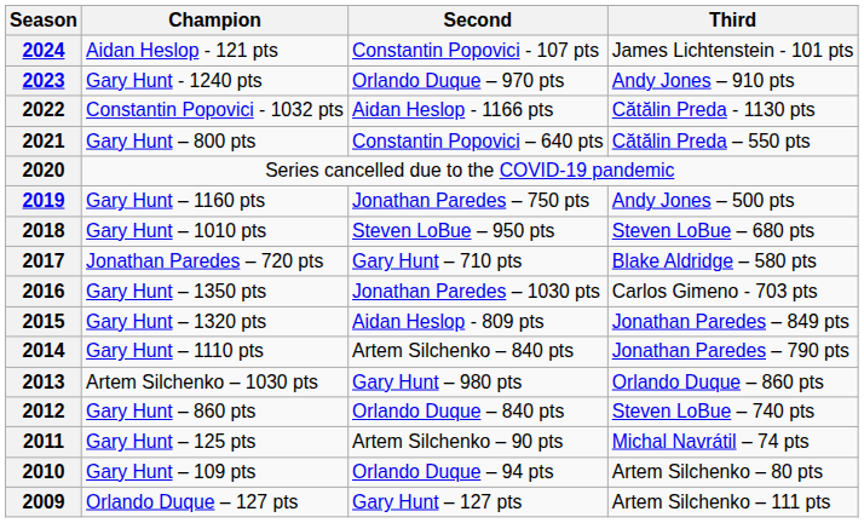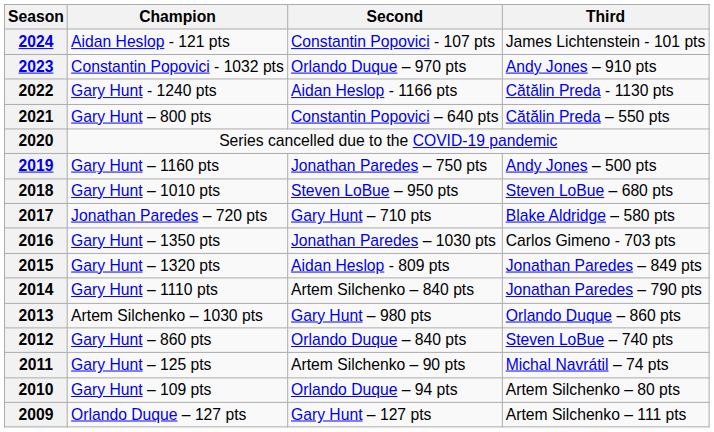 <table class="wikitable">
 <tr>
 <th>Season</th>
 <th>Champion</th>
 <th>Second</th>
 <th>Third</th>
 </tr>
 <tr>
 <th><a href='#'>2024</a></th>
 <td> <a href='#'>Aidan Heslop</a> - 121 pts</td>
 <td> <a href='#'>Constantin Popovici</a> - 107 pts</td>
 <td> James Lichtenstein - 101 pts</td>
 </tr>
 <tr>
 <th><a href='#'>2023</a></th>
-<td> <a href='#'>Gary Hunt</a> - 1240 pts</td>
+<td> <a href='#'>Constantin Popovici</a> - 1032 pts</td>
 <td> <a href='#'>Orlando Duque</a> – 970 pts</td>
 <td> <a href='#'>Andy Jones</a> – 910 pts</td>
 </tr>
 <tr>
 <th>2022</th>
-<td> <a href='#'>Constantin Popovici</a> - 1032 pts</td>
+<td> <a href='#'>Gary Hunt</a> - 1240 pts</td>
 <td> <a href='#'>Aidan Heslop</a> - 1166 pts</td>
 <td> <a href='#'>Cătălin Preda</a> - 1130 pts</td>
 </tr>
 <tr>
 <th 2021 Red Bull Cliff Diving World Series>2021</th>
 <td> <a href='#'>Gary Hunt</a> – 800 pts</td>
 <td> <a href='#'>Constantin Popovici</a> – 640 pts</td>
 <td> <a href='#'>Cătălin Preda</a> – 550 pts</td>
 </tr>
 <tr>
 <th>2020</th>
 <td align=center colspan=3>Series cancelled due to the <a href='#'>COVID-19 pandemic</a></td>
 </tr>
 <tr>
 <th><a href='#'>2019</a></th>
 <td> <a href='#'>Gary Hunt</a> – 1160 pts</td>
 <td> <a href='#'>Jonathan Paredes</a> – 750 pts</td>
 <td> <a href='#'>Andy Jones</a> – 500 pts</td>
 </tr>
 <tr>
 <th>2018</th>
 <td> <a href='#'>Gary Hunt</a> – 1010 pts</td>
 <td> <a href='#'>Steven LoBue</a> – 950 pts</td>
 <td> <a href='#'>Steven LoBue</a> – 680 pts</td>
 </tr>
 <tr>
 <th>2017</th>
 <td> <a href='#'>Jonathan Paredes</a> – 720 pts</td>
 <td> <a href='#'>Gary Hunt</a> – 710 pts</td>
 <td> <a href='#'>Blake Aldridge</a> – 580 pts</td>
 </tr>
 <tr>
 <th>2016</th>
 <td> <a href='#'>Gary Hunt</a> – 1350 pts</td>
 <td> <a href='#'>Jonathan Paredes</a> – 1030 pts</td>
 <td> Carlos Gimeno - 703 pts</td>
 </tr>
 <tr>
 <th>2015</th>
 <td> <a href='#'>Gary Hunt</a> – 1320 pts</td>
 <td> <a href='#'>Aidan Heslop</a> - 809 pts</td>
 <td> <a href='#'>Jonathan Paredes</a> – 849 pts</td>
 </tr>
 <tr>
 <th>2014</th>
 <td> <a href='#'>Gary Hunt</a> – 1110 pts</td>
 <td> Artem Silchenko – 840 pts</td>
 <td> <a href='#'>Jonathan Paredes</a> – 790 pts</td>
 </tr>
 <tr>
 <th>2013</th>
 <td> Artem Silchenko – 1030 pts</td>
 <td> <a href='#'>Gary Hunt</a> – 980 pts</td>
 <td> <a href='#'>Orlando Duque</a> – 860 pts</td>
 </tr>
 <tr>
 <th>2012</th>
 <td> <a href='#'>Gary Hunt</a> – 860 pts</td>
 <td> <a href='#'>Orlando Duque</a> – 840 pts</td>
 <td> <a href='#'>Steven LoBue</a> – 740 pts</td>
 </tr>
 <tr>
 <th>2011</th>
 <td> <a href='#'>Gary Hunt</a> – 125 pts</td>
 <td> Artem Silchenko – 90 pts</td>
 <td> <a href='#'>Michal Navrátil</a> – 74 pts</td>
 </tr>
 <tr>
 <th>2010</th>
 <td> <a href='#'>Gary Hunt</a> – 109 pts</td>
 <td> <a href='#'>Orlando Duque</a> – 94 pts</td>
 <td> Artem Silchenko – 80 pts</td>
 </tr>
 <tr>
 <th>2009</th>
 <td> <a href='#'>Orlando Duque</a> – 127 pts</td>
 <td> <a href='#'>Gary Hunt</a> – 127 pts</td>
 <td> Artem Silchenko – 111 pts</td>
 </tr>
 </table>
